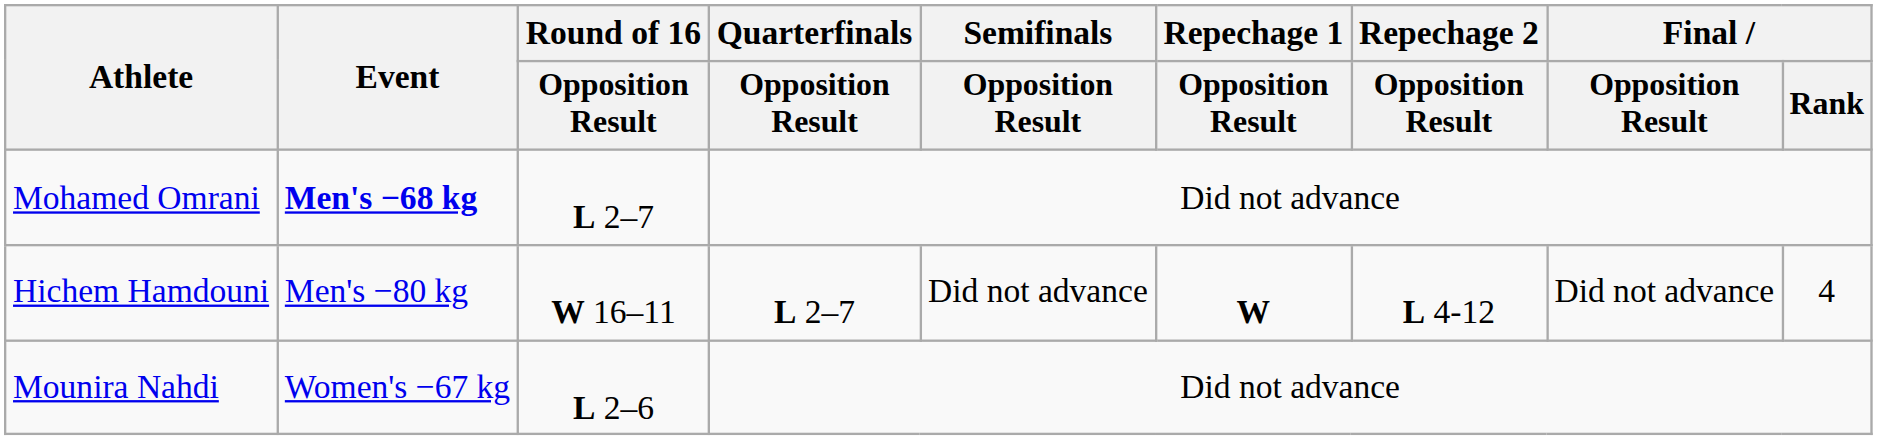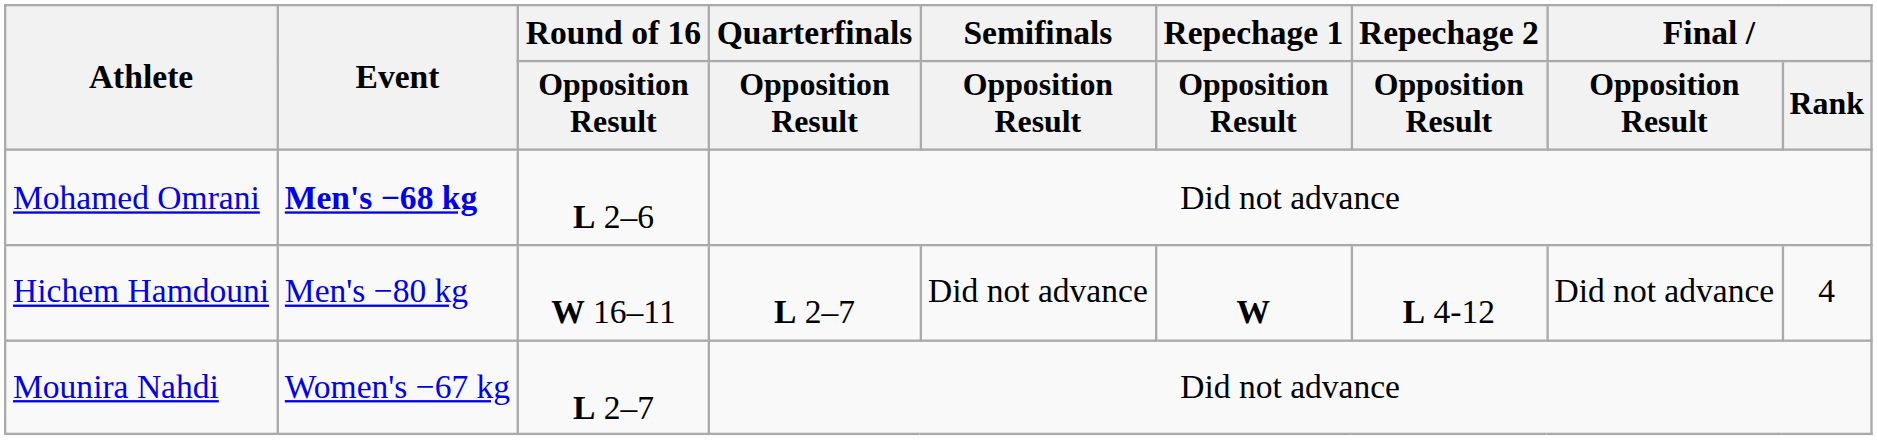 <table class="wikitable" style="font-size:90%;">
 <tr>
 <th rowspan=2>Athlete</th>
 <th rowspan=2>Event</th>
 <th>Round of 16</th>
 <th>Quarterfinals</th>
 <th>Semifinals</th>
 <th>Repechage 1</th>
 <th>Repechage 2</th>
 <th colspan=2>Final / </th>
 </tr>
 <tr style="font-size:95%">
 <th>Opposition<br>Result</th>
 <th>Opposition<br>Result</th>
 <th>Opposition<br>Result</th>
 <th>Opposition<br>Result</th>
 <th>Opposition<br>Result</th>
 <th>Opposition<br>Result</th>
 <th>Rank</th>
 </tr>
 <tr align=center>
 <td align=left><a href='#'>Mohamed Omrani</a></td>
 <td align=left><strong><a href='#'>Men's −68 kg</a></strong></td>
-<td><br><strong>L</strong> 2–7</td>
+<td><br><strong>L</strong> 2–6</td>
 <td colspan=6>Did not advance</td>
 </tr>
 <tr align=center>
 <td align=left><a href='#'>Hichem Hamdouni</a></td>
 <td align=left><a href='#'>Men's −80 kg</a></td>
 <td><br><strong>W</strong> 16–11</td>
 <td><br><strong>L</strong> 2–7</td>
 <td>Did not advance</td>
 <td><br><strong>W</strong> </td>
 <td><br><strong>L</strong> 4-12</td>
 <td>Did not advance</td>
 <td>4</td>
 </tr>
 <tr align=center>
 <td align=left><a href='#'>Mounira Nahdi</a></td>
 <td align=left><a href='#'>Women's −67 kg</a></td>
-<td><br><strong>L</strong> 2–6</td>
+<td><br><strong>L</strong> 2–7</td>
 <td colspan=6>Did not advance</td>
 </tr>
 </table>
